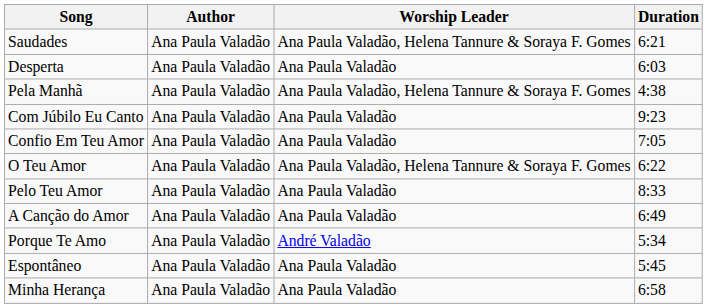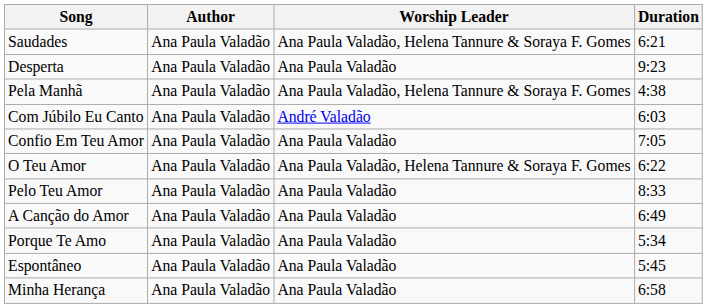 <table class="wikitable">
 <tr>
 <th>Song</th>
 <th>Author</th>
 <th>Worship Leader</th>
 <th>Duration</th>
 </tr>
 <tr>
 <td>Saudades</td>
 <td>Ana Paula Valadão</td>
 <td>Ana Paula Valadão, Helena Tannure & Soraya F. Gomes</td>
 <td>6:21</td>
 </tr>
 <tr>
 <td>Desperta</td>
 <td>Ana Paula Valadão</td>
 <td>Ana Paula Valadão</td>
-<td>6:03</td>
+<td>9:23</td>
 </tr>
 <tr>
 <td>Pela Manhã</td>
 <td>Ana Paula Valadão</td>
 <td>Ana Paula Valadão, Helena Tannure & Soraya F. Gomes</td>
 <td>4:38</td>
 </tr>
 <tr>
 <td>Com Júbilo Eu Canto</td>
 <td>Ana Paula Valadão</td>
-<td>Ana Paula Valadão</td>
-<td>9:23</td>
+<td><a href='#'>André Valadão</a></td>
+<td>6:03</td>
 </tr>
 <tr>
 <td>Confio Em Teu Amor</td>
 <td>Ana Paula Valadão</td>
 <td>Ana Paula Valadão</td>
 <td>7:05</td>
 </tr>
 <tr>
 <td>O Teu Amor</td>
 <td>Ana Paula Valadão</td>
 <td>Ana Paula Valadão, Helena Tannure & Soraya F. Gomes</td>
 <td>6:22</td>
 </tr>
 <tr>
 <td>Pelo Teu Amor</td>
 <td>Ana Paula Valadão</td>
 <td>Ana Paula Valadão</td>
 <td>8:33</td>
 </tr>
 <tr>
 <td>A Canção do Amor</td>
 <td>Ana Paula Valadão</td>
 <td>Ana Paula Valadão</td>
 <td>6:49</td>
 </tr>
 <tr>
 <td>Porque Te Amo</td>
 <td>Ana Paula Valadão</td>
-<td><a href='#'>André Valadão</a></td>
+<td>Ana Paula Valadão</td>
 <td>5:34</td>
 </tr>
 <tr>
 <td>Espontâneo</td>
 <td>Ana Paula Valadão</td>
 <td>Ana Paula Valadão</td>
 <td>5:45</td>
 </tr>
 <tr>
 <td>Minha Herança</td>
 <td>Ana Paula Valadão</td>
 <td>Ana Paula Valadão</td>
 <td>6:58</td>
 </tr>
 </table>
